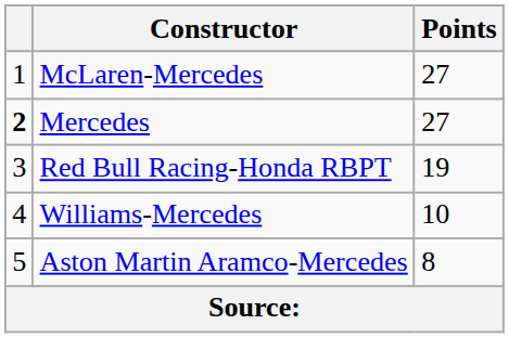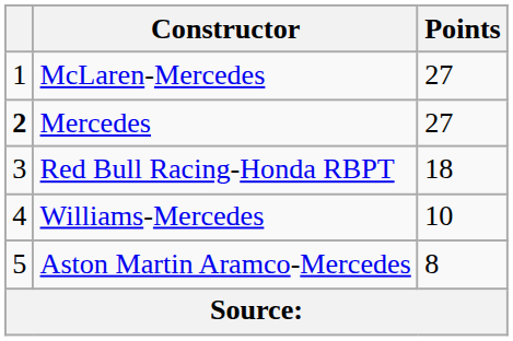 <table class="wikitable" style="font-size: 85%;">
 <tr>
 <th scope="col"></th>
 <th scope="col">Constructor</th>
 <th scope="col">Points</th>
 </tr>
 <tr>
 <td align="center">1</td>
 <td> <a href='#'>McLaren</a>-<a href='#'>Mercedes</a></td>
 <td align="left">27</td>
 </tr>
 <tr>
 <td align="center"><strong>2</strong></td>
 <td> <a href='#'>Mercedes</a></td>
 <td align="left">27</td>
 </tr>
 <tr>
 <td align="center">3</td>
 <td> <a href='#'>Red Bull Racing</a>-<a href='#'>Honda RBPT</a></td>
-<td align="left">19</td>
+<td align="left">18</td>
 </tr>
 <tr>
 <td align="center">4</td>
 <td> <a href='#'>Williams</a>-<a href='#'>Mercedes</a></td>
 <td align="left">10</td>
 </tr>
 <tr>
 <td align="center">5</td>
 <td> <a href='#'>Aston Martin Aramco</a>-<a href='#'>Mercedes</a></td>
 <td align="left">8</td>
 </tr>
 <tr>
 <th colspan=4>Source:</th>
 </tr>
 </table>
